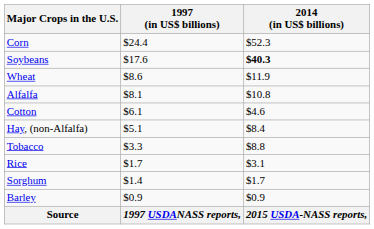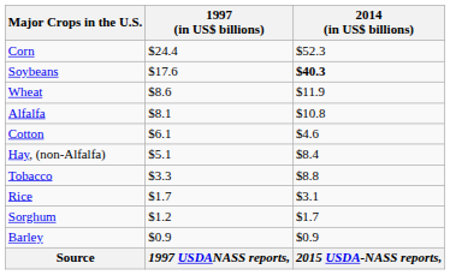 <table class="wikitable sortable">
 <tr>
 <th>Major Crops in the U.S.</th>
 <th>1997<br>(in US$ billions)</th>
 <th>2014<br>(in US$ billions)</th>
 </tr>
 <tr>
 <td><a href='#'>Corn</a></td>
 <td>$24.4</td>
 <td>$52.3</td>
 </tr>
 <tr>
 <td><a href='#'>Soybeans</a></td>
 <td>$17.6</td>
 <td><strong>$40.3</strong></td>
 </tr>
 <tr>
 <td><a href='#'>Wheat</a></td>
 <td>$8.6</td>
 <td>$11.9</td>
 </tr>
 <tr>
 <td><a href='#'>Alfalfa</a></td>
 <td>$8.1</td>
 <td>$10.8</td>
 </tr>
 <tr>
 <td><a href='#'>Cotton</a></td>
 <td>$6.1</td>
 <td>$4.6</td>
 </tr>
 <tr>
 <td><a href='#'>Hay</a>, (non-Alfalfa)</td>
 <td>$5.1</td>
 <td>$8.4</td>
 </tr>
 <tr>
 <td><a href='#'>Tobacco</a></td>
 <td>$3.3</td>
 <td>$8.8</td>
 </tr>
 <tr>
 <td><a href='#'>Rice</a></td>
 <td>$1.7</td>
 <td>$3.1</td>
 </tr>
 <tr>
 <td><a href='#'>Sorghum</a></td>
-<td>$1.4</td>
+<td>$1.2</td>
 <td>$1.7</td>
 </tr>
 <tr>
 <td><a href='#'>Barley</a></td>
 <td>$0.9</td>
 <td>$0.9</td>
 </tr>
 <tr>
 <th>Source</th>
 <th><em>1997 <a href='#'>USDA</a>NASS reports,</em></th>
 <th><em>2015 <a href='#'>USDA</a>-NASS reports,</em></th>
 </tr>
 </table>
